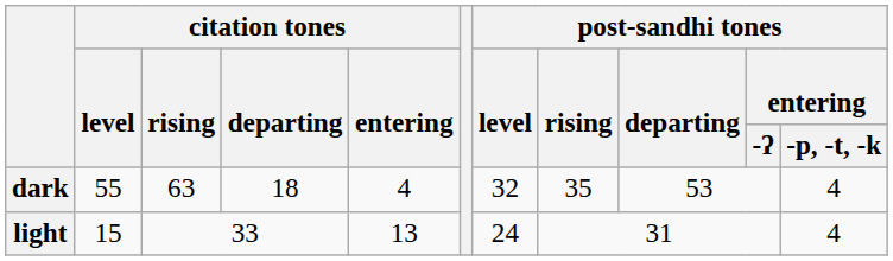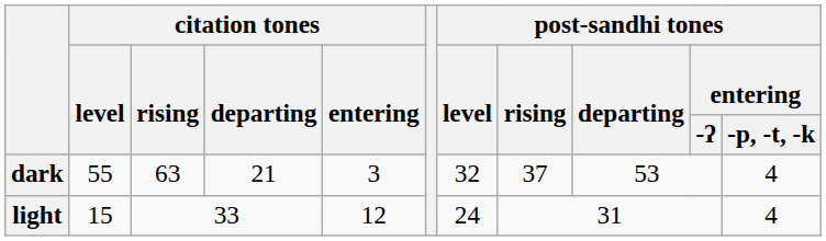 <table class="wikitable" style="text-align:center;">
 <tr>
 <th rowspan="3"></th>
 <th colspan="4">citation tones</th>
 <th rowspan="5"></th>
 <th colspan="5">post-sandhi tones</th>
 </tr>
 <tr>
 <th rowspan="2"><br>level</th>
 <th rowspan="2"><br>rising</th>
 <th rowspan="2"><br>departing</th>
 <th rowspan="2"><br>entering</th>
 <th rowspan="2"><br>level</th>
 <th rowspan="2"><br>rising</th>
 <th rowspan="2"><br>departing</th>
 <th colspan="2"><br>entering</th>
 </tr>
 <tr>
 <th>-ʔ</th>
 <th>-p, -t, -k</th>
 </tr>
 <tr>
 <th> dark</th>
 <td>55</td>
 <td>63</td>
-<td>18</td>
-<td>4</td>
+<td>21</td>
+<td>3</td>
 <td>32</td>
-<td>35</td>
+<td>37</td>
 <td colspan="2">53</td>
 <td>4</td>
 </tr>
 <tr>
 <th> light</th>
 <td>15</td>
 <td colspan="2">33</td>
-<td>13</td>
+<td>12</td>
 <td>24</td>
 <td colspan="3">31</td>
 <td>4</td>
 </tr>
 </table>
